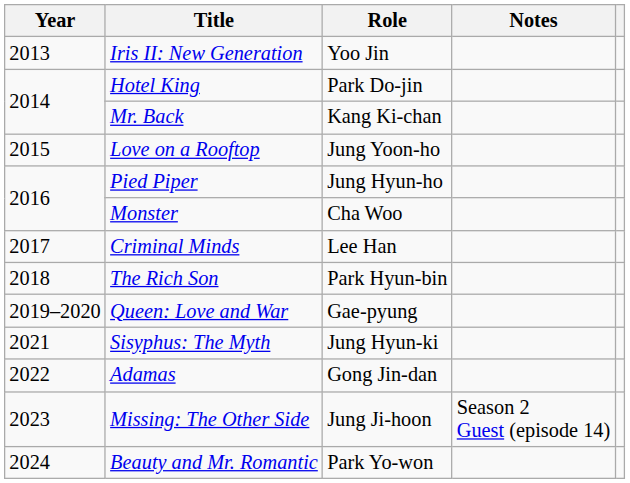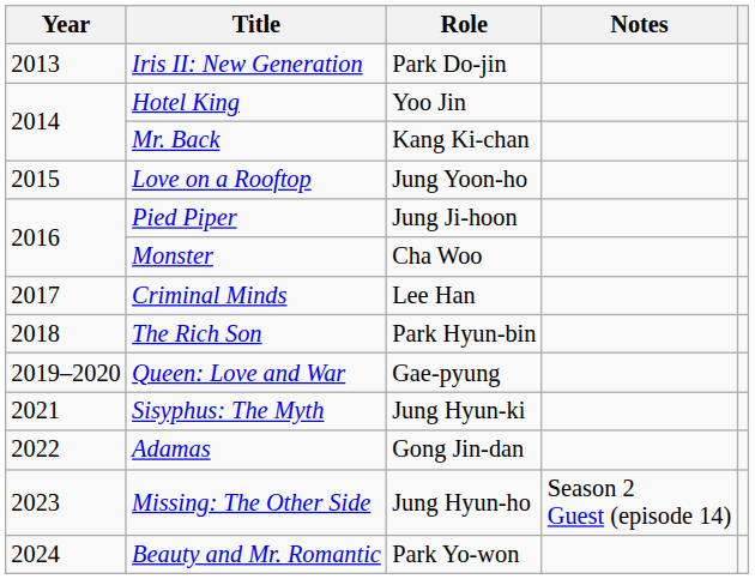 <table class="wikitable plainrowheaders sortable">
 <tr>
 <th scope="col">Year</th>
 <th scope="col">Title</th>
 <th scope="col">Role</th>
 <th scope="col" class="unsortable">Notes</th>
 <th scope="col" class="unsortable"></th>
 </tr>
 <tr>
 <td>2013</td>
 <td><em><a href='#'>Iris II: New Generation</a></em></td>
-<td>Yoo Jin</td>
+<td>Park Do-jin</td>
 <td></td>
 <td style="text-align:center;"></td>
 </tr>
 <tr>
 <td rowspan="2">2014</td>
 <td><em><a href='#'>Hotel King</a></em></td>
-<td>Park Do-jin</td>
+<td>Yoo Jin</td>
 <td></td>
 <td style="text-align:center;"></td>
 </tr>
 <tr>
 <td><em><a href='#'>Mr. Back</a></em></td>
 <td>Kang Ki-chan</td>
 <td></td>
 <td style="text-align:center;"></td>
 </tr>
 <tr>
 <td>2015</td>
 <td><em><a href='#'>Love on a Rooftop</a></em></td>
 <td>Jung Yoon-ho</td>
 <td></td>
 <td style="text-align:center;"></td>
 </tr>
 <tr>
 <td rowspan="2">2016</td>
 <td><em><a href='#'>Pied Piper</a></em></td>
-<td>Jung Hyun-ho</td>
+<td>Jung Ji-hoon</td>
 <td></td>
 <td style="text-align:center;"></td>
 </tr>
 <tr>
 <td><em><a href='#'>Monster</a></em></td>
 <td>Cha Woo</td>
 <td></td>
 <td style="text-align:center;"></td>
 </tr>
 <tr>
 <td>2017</td>
 <td><em><a href='#'>Criminal Minds</a></em></td>
 <td>Lee Han</td>
 <td></td>
 <td style="text-align:center;"></td>
 </tr>
 <tr>
 <td>2018</td>
 <td><em><a href='#'>The Rich Son</a></em></td>
 <td>Park Hyun-bin</td>
 <td></td>
 <td style="text-align:center;"></td>
 </tr>
 <tr>
 <td>2019–2020</td>
 <td><em><a href='#'>Queen: Love and War</a></em></td>
 <td>Gae-pyung</td>
 <td></td>
 <td style="text-align:center;"></td>
 </tr>
 <tr>
 <td>2021</td>
 <td><em><a href='#'>Sisyphus: The Myth</a></em></td>
 <td>Jung Hyun-ki</td>
 <td></td>
 <td style="text-align:center;"></td>
 </tr>
 <tr>
 <td>2022</td>
 <td><em><a href='#'>Adamas</a></em></td>
 <td>Gong Jin-dan</td>
 <td></td>
 <td style="text-align:center;"></td>
 </tr>
 <tr>
 <td>2023</td>
 <td><em><a href='#'>Missing: The Other Side</a></em></td>
-<td>Jung Ji-hoon</td>
+<td>Jung Hyun-ho</td>
 <td>Season 2 <br> <a href='#'>Guest</a> (episode 14)</td>
 <td></td>
 </tr>
 <tr>
 <td>2024</td>
 <td><em><a href='#'>Beauty and Mr. Romantic</a></em></td>
 <td>Park Yo-won</td>
 <td></td>
 <td></td>
 </tr>
 </table>
